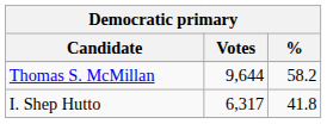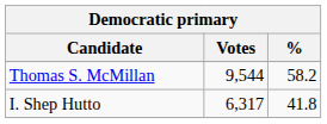 <table class="wikitable" align="left" style="margin: 1em 1em 1em 0; font-size: 95%;">
 <tr>
 <th colspan="3">Democratic primary</th>
 </tr>
 <tr>
 <th colspan="1" style="width: 170px">Candidate</th>
 <th style="width: 50px">Votes</th>
 <th style="width: 40px">%</th>
 </tr>
 <tr>
 </tr>
 <tr>
 <td><a href='#'>Thomas S. McMillan</a></td>
-<td align="right">9,644</td>
+<td align="right">9,544</td>
 <td align="right">58.2</td>
 </tr>
 <tr>
 <td>I. Shep Hutto</td>
 <td align="right">6,317</td>
 <td align="right">41.8</td>
 </tr>
 <tr>
 </tr>
 </table>
